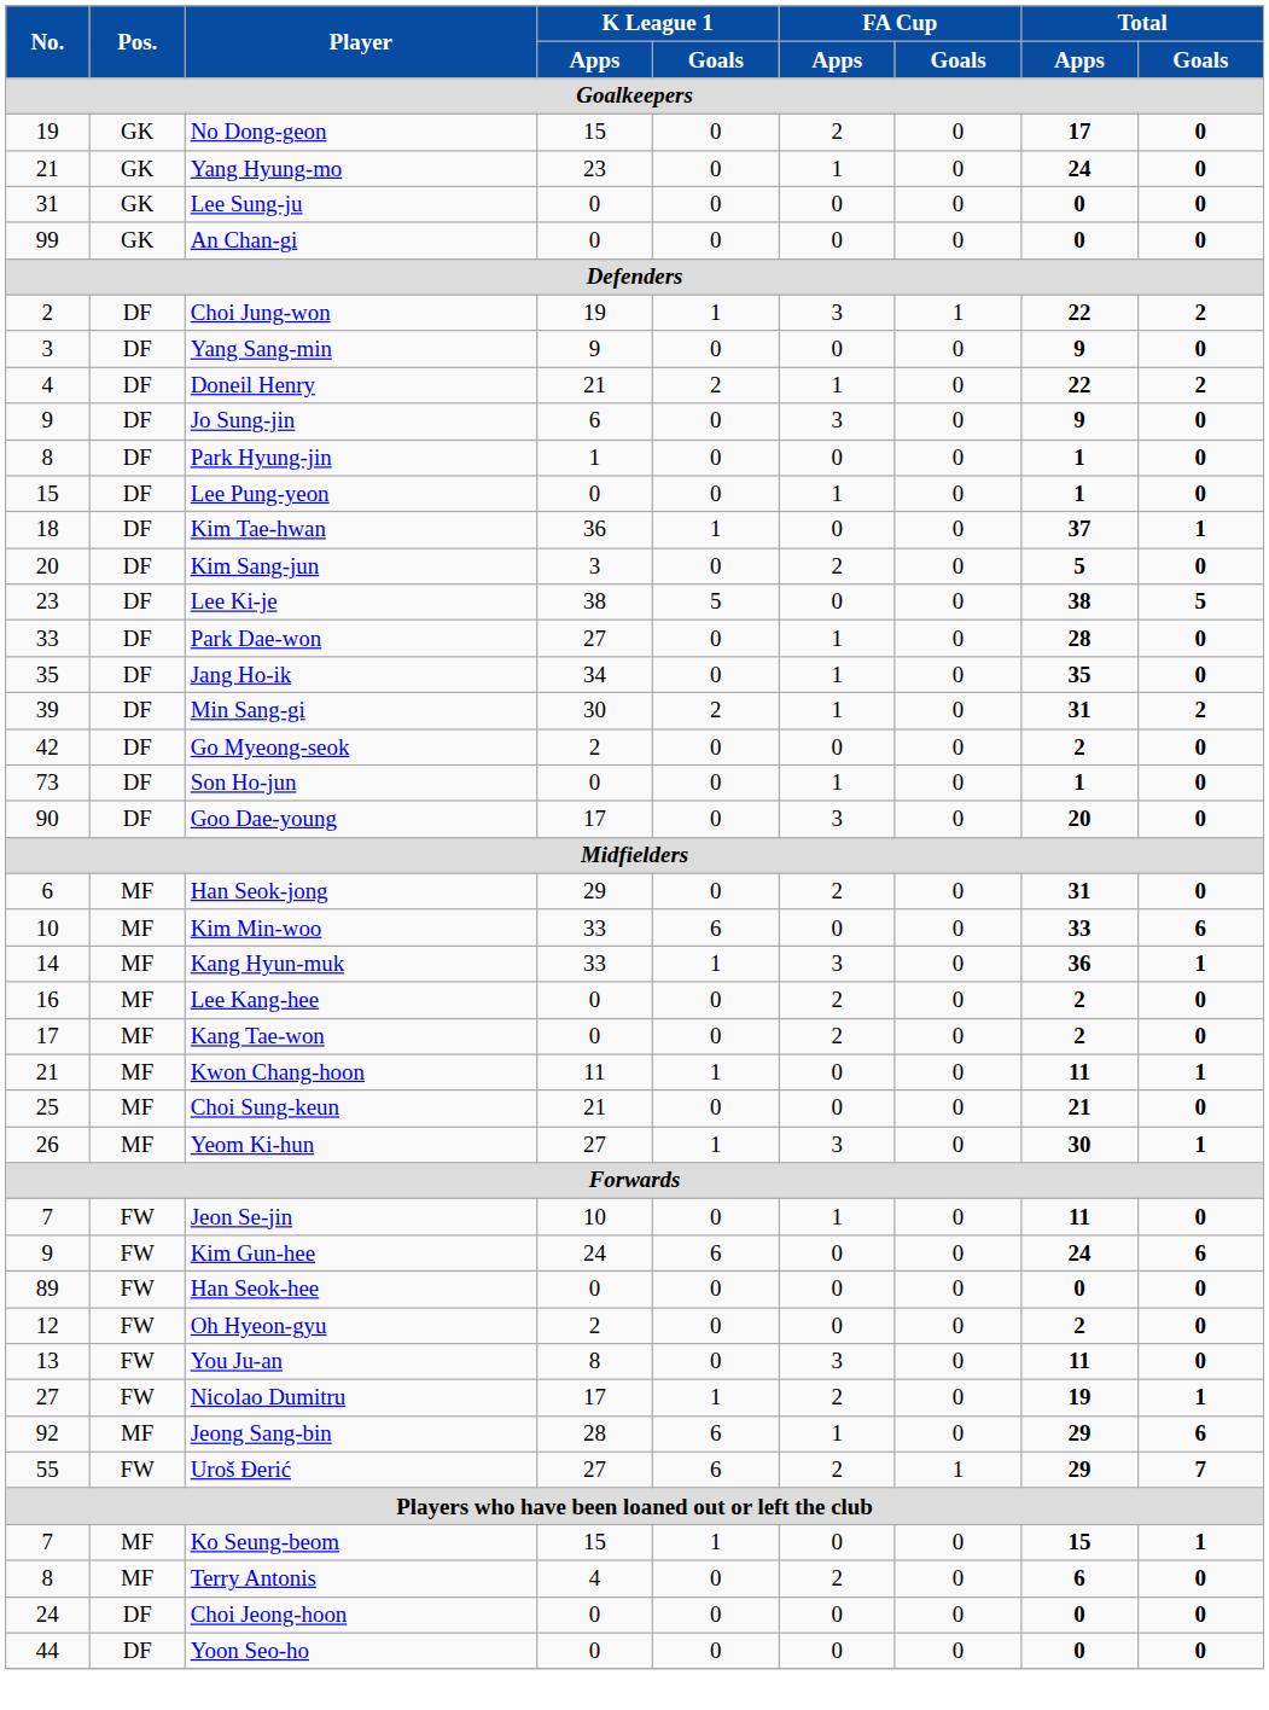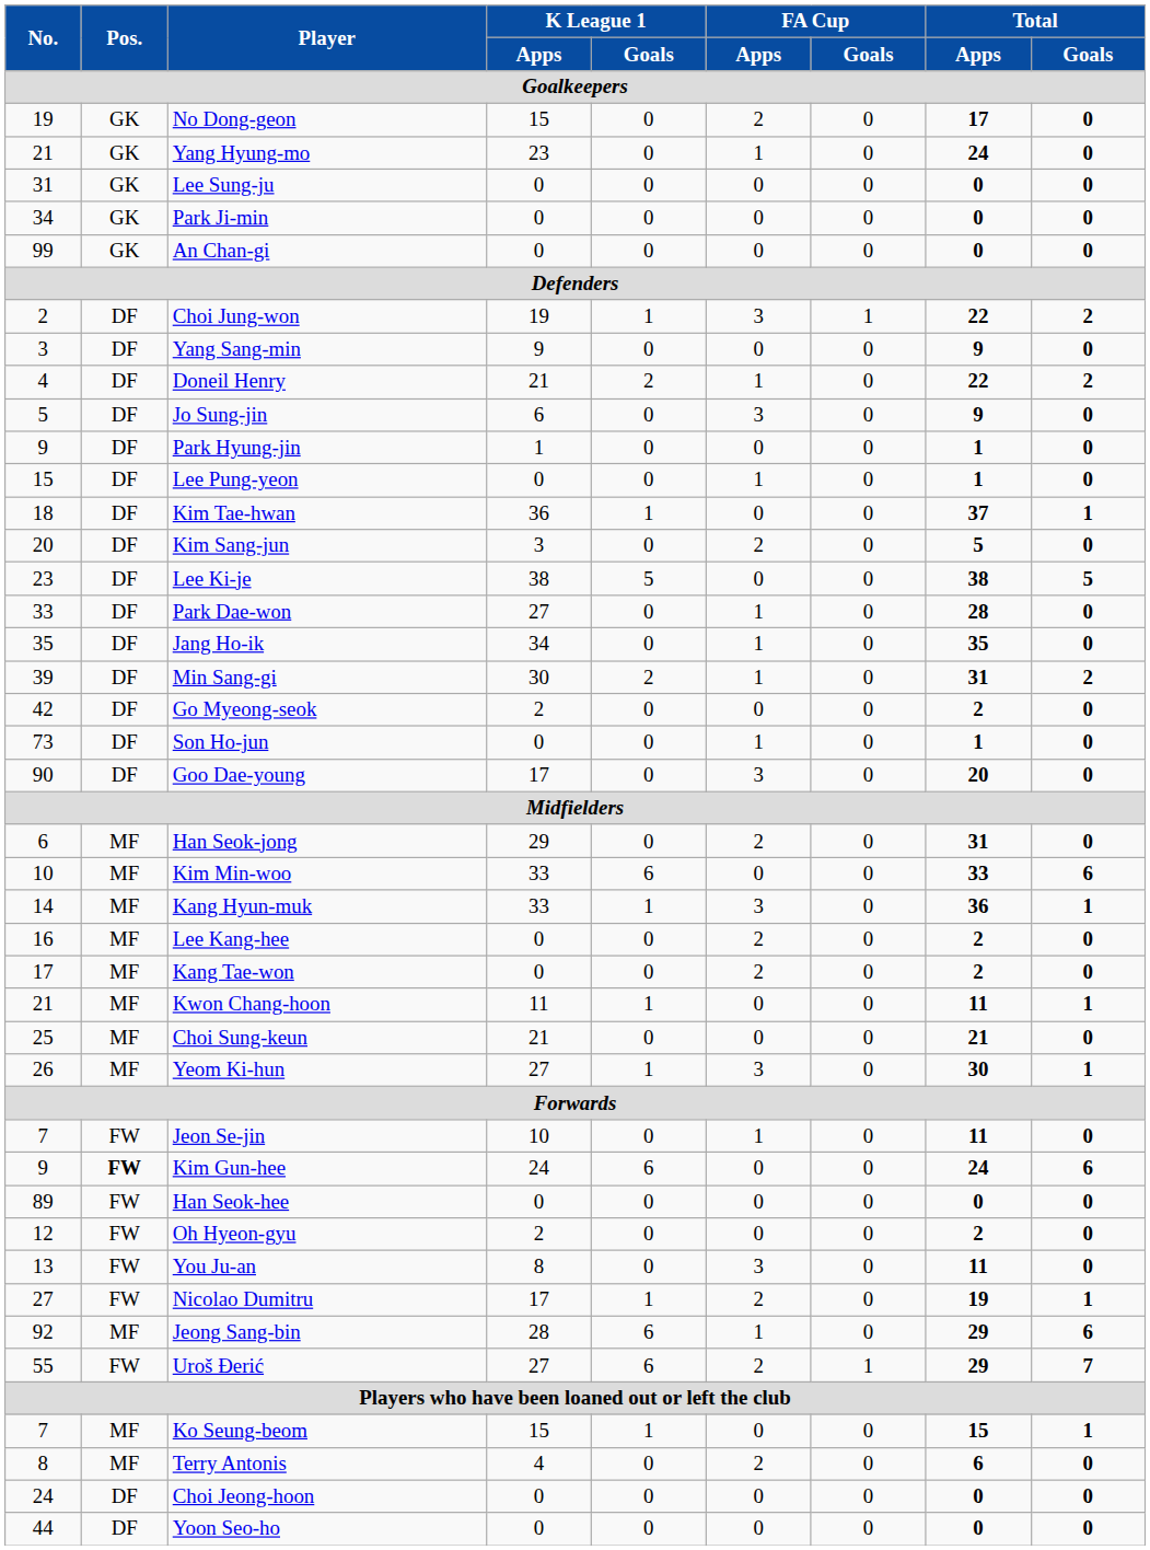 <table class="wikitable sortable" style="text-align:center;width:100%;">
 <tr>
 <th rowspan=2 style=background-color:#074CA1;color:#FFFFFF>No.</th>
 <th rowspan=2 style=background-color:#074CA1;color:#FFFFFF>Pos.</th>
 <th rowspan=2 style=background-color:#074CA1;color:#FFFFFF>Player</th>
 <th colspan=2 style=background:#074CA1;color:#FFFFFF>K League 1</th>
 <th colspan=2 style=background:#074CA1;color:#FFFFFF>FA Cup</th>
 <th colspan=2 style=background:#074CA1;color:#FFFFFF>Total</th>
 </tr>
 <tr>
 <th style=background-color:#074CA1;color:#FFFFFF>Apps</th>
 <th style=background-color:#074CA1;color:#FFFFFF>Goals</th>
 <th style=background-color:#074CA1;color:#FFFFFF>Apps</th>
 <th style=background-color:#074CA1;color:#FFFFFF>Goals</th>
 <th style=background-color:#074CA1;color:#FFFFFF>Apps</th>
 <th style=background-color:#074CA1;color:#FFFFFF>Goals</th>
 </tr>
 <tr>
 <th colspan=9 style=background:#dcdcdc; text-align:center><em>Goalkeepers</em></th>
 </tr>
 <tr>
 <td>19</td>
 <td>GK</td>
 <td align=left> <a href='#'>No Dong-geon</a></td>
 <td>15</td>
 <td>0</td>
 <td>2</td>
 <td>0</td>
 <td><strong>17</strong></td>
 <td><strong>0</strong></td>
 </tr>
 <tr>
 <td>21</td>
 <td>GK</td>
 <td align=left> <a href='#'>Yang Hyung-mo</a></td>
 <td>23</td>
 <td>0</td>
 <td>1</td>
 <td>0</td>
 <td><strong>24</strong></td>
 <td><strong>0</strong></td>
 </tr>
 <tr>
 <td>31</td>
 <td>GK</td>
 <td align=left> <a href='#'>Lee Sung-ju</a></td>
+<td>0</td>
+<td>0</td>
+<td>0</td>
+<td>0</td>
+<td><strong>0</strong></td>
+<td><strong>0</strong></td>
+</tr>
+<tr>
+<td>34</td>
+<td>GK</td>
+<td align=left> <a href='#'>Park Ji-min</a></td>
 <td>0</td>
 <td>0</td>
 <td>0</td>
 <td>0</td>
 <td><strong>0</strong></td>
 <td><strong>0</strong></td>
 </tr>
 <tr>
 <td>99</td>
 <td>GK</td>
 <td align=left> <a href='#'>An Chan-gi</a></td>
 <td>0</td>
 <td>0</td>
 <td>0</td>
 <td>0</td>
 <td><strong>0</strong></td>
 <td><strong>0</strong></td>
 </tr>
 <tr>
 <th colspan=9 style=background:#dcdcdc; text-align:center><em>Defenders</em></th>
 </tr>
 <tr>
 <td>2</td>
 <td>DF</td>
 <td align=left> <a href='#'>Choi Jung-won</a></td>
 <td>19</td>
 <td>1</td>
 <td>3</td>
 <td>1</td>
 <td><strong>22</strong></td>
 <td><strong>2</strong></td>
 </tr>
 <tr>
 <td>3</td>
 <td>DF</td>
 <td align=left> <a href='#'>Yang Sang-min</a></td>
 <td>9</td>
 <td>0</td>
 <td>0</td>
 <td>0</td>
 <td><strong>9</strong></td>
 <td><strong>0</strong></td>
 </tr>
 <tr>
 <td>4</td>
 <td>DF</td>
 <td align=left> <a href='#'>Doneil Henry</a></td>
 <td>21</td>
 <td>2</td>
 <td>1</td>
 <td>0</td>
 <td><strong>22</strong></td>
 <td><strong>2</strong></td>
 </tr>
 <tr>
-<td>9</td>
+<td>5</td>
 <td>DF</td>
 <td align=left> <a href='#'>Jo Sung-jin</a></td>
 <td>6</td>
 <td>0</td>
 <td>3</td>
 <td>0</td>
 <td><strong>9</strong></td>
 <td><strong>0</strong></td>
 </tr>
 <tr>
-<td>8</td>
+<td>9</td>
 <td>DF</td>
 <td align=left> <a href='#'>Park Hyung-jin</a></td>
 <td>1</td>
 <td>0</td>
 <td>0</td>
 <td>0</td>
 <td><strong>1</strong></td>
 <td><strong>0</strong></td>
 </tr>
 <tr>
 <td>15</td>
 <td>DF</td>
 <td align=left> <a href='#'>Lee Pung-yeon</a></td>
 <td>0</td>
 <td>0</td>
 <td>1</td>
 <td>0</td>
 <td><strong>1</strong></td>
 <td><strong>0</strong></td>
 </tr>
 <tr>
 <td>18</td>
 <td>DF</td>
 <td align=left> <a href='#'>Kim Tae-hwan</a></td>
 <td>36</td>
 <td>1</td>
 <td>0</td>
 <td>0</td>
 <td><strong>37</strong></td>
 <td><strong>1</strong></td>
 </tr>
 <tr>
 <td>20</td>
 <td>DF</td>
 <td align=left> <a href='#'>Kim Sang-jun</a></td>
 <td>3</td>
 <td>0</td>
 <td>2</td>
 <td>0</td>
 <td><strong>5</strong></td>
 <td><strong>0</strong></td>
 </tr>
 <tr>
 <td>23</td>
 <td>DF</td>
 <td align=left> <a href='#'>Lee Ki-je</a></td>
 <td>38</td>
 <td>5</td>
 <td>0</td>
 <td>0</td>
 <td><strong>38</strong></td>
 <td><strong>5</strong></td>
 </tr>
 <tr>
 <td>33</td>
 <td>DF</td>
 <td align=left> <a href='#'>Park Dae-won</a></td>
 <td>27</td>
 <td>0</td>
 <td>1</td>
 <td>0</td>
 <td><strong>28</strong></td>
 <td><strong>0</strong></td>
 </tr>
 <tr>
 <td>35</td>
 <td>DF</td>
 <td align=left> <a href='#'>Jang Ho-ik</a></td>
 <td>34</td>
 <td>0</td>
 <td>1</td>
 <td>0</td>
 <td><strong>35</strong></td>
 <td><strong>0</strong></td>
 </tr>
 <tr>
 <td>39</td>
 <td>DF</td>
 <td align=left> <a href='#'>Min Sang-gi</a></td>
 <td>30</td>
 <td>2</td>
 <td>1</td>
 <td>0</td>
 <td><strong>31</strong></td>
 <td><strong>2</strong></td>
 </tr>
 <tr>
 <td>42</td>
 <td>DF</td>
 <td align=left> <a href='#'>Go Myeong-seok</a></td>
 <td>2</td>
 <td>0</td>
 <td>0</td>
 <td>0</td>
 <td><strong>2</strong></td>
 <td><strong>0</strong></td>
 </tr>
 <tr>
 <td>73</td>
 <td>DF</td>
 <td align=left> <a href='#'>Son Ho-jun</a></td>
 <td>0</td>
 <td>0</td>
 <td>1</td>
 <td>0</td>
 <td><strong>1</strong></td>
 <td><strong>0</strong></td>
 </tr>
 <tr>
 <td>90</td>
 <td>DF</td>
 <td align=left> <a href='#'>Goo Dae-young</a></td>
 <td>17</td>
 <td>0</td>
 <td>3</td>
 <td>0</td>
 <td><strong>20</strong></td>
 <td><strong>0</strong></td>
 </tr>
 <tr>
 <th colspan=9 style=background:#dcdcdc; text-align:center><em>Midfielders</em></th>
 </tr>
 <tr>
 <td>6</td>
 <td>MF</td>
 <td align=left> <a href='#'>Han Seok-jong</a></td>
 <td>29</td>
 <td>0</td>
 <td>2</td>
 <td>0</td>
 <td><strong>31</strong></td>
 <td><strong>0</strong></td>
 </tr>
 <tr>
 <td>10</td>
 <td>MF</td>
 <td align=left> <a href='#'>Kim Min-woo</a></td>
 <td>33</td>
 <td>6</td>
 <td>0</td>
 <td>0</td>
 <td><strong>33</strong></td>
 <td><strong>6</strong></td>
 </tr>
 <tr>
 <td>14</td>
 <td>MF</td>
 <td align=left> <a href='#'>Kang Hyun-muk</a></td>
 <td>33</td>
 <td>1</td>
 <td>3</td>
 <td>0</td>
 <td><strong>36</strong></td>
 <td><strong>1</strong></td>
 </tr>
 <tr>
 <td>16</td>
 <td>MF</td>
 <td align=left> <a href='#'>Lee Kang-hee</a></td>
 <td>0</td>
 <td>0</td>
 <td>2</td>
 <td>0</td>
 <td><strong>2</strong></td>
 <td><strong>0</strong></td>
 </tr>
 <tr>
 <td>17</td>
 <td>MF</td>
 <td align=left> <a href='#'>Kang Tae-won</a></td>
 <td>0</td>
 <td>0</td>
 <td>2</td>
 <td>0</td>
 <td><strong>2</strong></td>
 <td><strong>0</strong></td>
 </tr>
 <tr>
 <td>21</td>
 <td>MF</td>
 <td align=left> <a href='#'>Kwon Chang-hoon</a></td>
 <td>11</td>
 <td>1</td>
 <td>0</td>
 <td>0</td>
 <td><strong>11</strong></td>
 <td><strong>1</strong></td>
 </tr>
 <tr>
 <td>25</td>
 <td>MF</td>
 <td align=left> <a href='#'>Choi Sung-keun</a></td>
 <td>21</td>
 <td>0</td>
 <td>0</td>
 <td>0</td>
 <td><strong>21</strong></td>
 <td><strong>0</strong></td>
 </tr>
 <tr>
 <td>26</td>
 <td>MF</td>
 <td align=left> <a href='#'>Yeom Ki-hun</a></td>
 <td>27</td>
 <td>1</td>
 <td>3</td>
 <td>0</td>
 <td><strong>30</strong></td>
 <td><strong>1</strong></td>
 </tr>
 <tr>
 <th colspan=9 style=background:#dcdcdc; text-align:center><em>Forwards</em></th>
 </tr>
 <tr>
 <td>7</td>
 <td>FW</td>
 <td align=left> <a href='#'>Jeon Se-jin</a></td>
 <td>10</td>
 <td>0</td>
 <td>1</td>
 <td>0</td>
 <td><strong>11</strong></td>
 <td><strong>0</strong></td>
 </tr>
 <tr>
 <td>9</td>
-<td>FW</td>
+<td><strong>FW</strong></td>
 <td align=left> <a href='#'>Kim Gun-hee</a></td>
 <td>24</td>
 <td>6</td>
 <td>0</td>
 <td>0</td>
 <td><strong>24</strong></td>
 <td><strong>6</strong></td>
 </tr>
 <tr>
 <td>89</td>
 <td>FW</td>
 <td align=left> <a href='#'>Han Seok-hee</a></td>
 <td>0</td>
 <td>0</td>
 <td>0</td>
 <td>0</td>
 <td><strong>0</strong></td>
 <td><strong>0</strong></td>
 </tr>
 <tr>
 <td>12</td>
 <td>FW</td>
 <td align=left> <a href='#'>Oh Hyeon-gyu</a></td>
 <td>2</td>
 <td>0</td>
 <td>0</td>
 <td>0</td>
 <td><strong>2</strong></td>
 <td><strong>0</strong></td>
 </tr>
 <tr>
 <td>13</td>
 <td>FW</td>
 <td align=left> <a href='#'>You Ju-an</a></td>
 <td>8</td>
 <td>0</td>
 <td>3</td>
 <td>0</td>
 <td><strong>11</strong></td>
 <td><strong>0</strong></td>
 </tr>
 <tr>
 <td>27</td>
 <td>FW</td>
 <td align=left> <a href='#'>Nicolao Dumitru</a></td>
 <td>17</td>
 <td>1</td>
 <td>2</td>
 <td>0</td>
 <td><strong>19</strong></td>
 <td><strong>1</strong></td>
 </tr>
 <tr>
 <td>92</td>
 <td>MF</td>
 <td align=left> <a href='#'>Jeong Sang-bin</a></td>
 <td>28</td>
 <td>6</td>
 <td>1</td>
 <td>0</td>
 <td><strong>29</strong></td>
 <td><strong>6</strong></td>
 </tr>
 <tr>
 <td>55</td>
 <td>FW</td>
 <td align=left> <a href='#'>Uroš Đerić</a></td>
 <td>27</td>
 <td>6</td>
 <td>2</td>
 <td>1</td>
 <td><strong>29</strong></td>
 <td><strong>7</strong></td>
 </tr>
 <tr>
 <th colspan=9 style=background:#dcdcdc; text-align:center>Players who have been loaned out or left the club</th>
 </tr>
 <tr>
 <td>7</td>
 <td>MF</td>
 <td align=left> <a href='#'>Ko Seung-beom</a></td>
 <td>15</td>
 <td>1</td>
 <td>0</td>
 <td>0</td>
 <td><strong>15</strong></td>
 <td><strong>1</strong></td>
 </tr>
 <tr>
 <td>8</td>
 <td>MF</td>
 <td align=left> <a href='#'>Terry Antonis</a></td>
 <td>4</td>
 <td>0</td>
 <td>2</td>
 <td>0</td>
 <td><strong>6</strong></td>
 <td><strong>0</strong></td>
 </tr>
 <tr>
 <td>24</td>
 <td>DF</td>
 <td align=left> <a href='#'>Choi Jeong-hoon</a></td>
 <td>0</td>
 <td>0</td>
 <td>0</td>
 <td>0</td>
 <td><strong>0</strong></td>
 <td><strong>0</strong></td>
 </tr>
 <tr>
 <td>44</td>
 <td>DF</td>
 <td align=left> <a href='#'>Yoon Seo-ho</a></td>
 <td>0</td>
 <td>0</td>
 <td>0</td>
 <td>0</td>
 <td><strong>0</strong></td>
 <td><strong>0</strong></td>
 </tr>
 <tr>
 </tr>
 </table>
